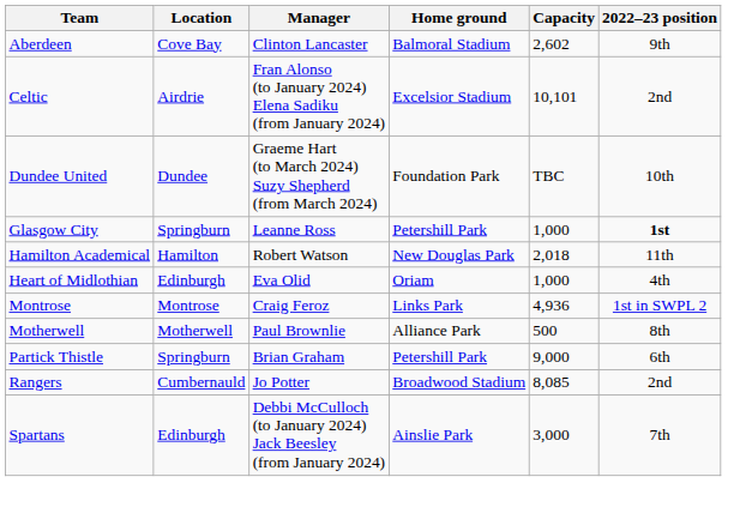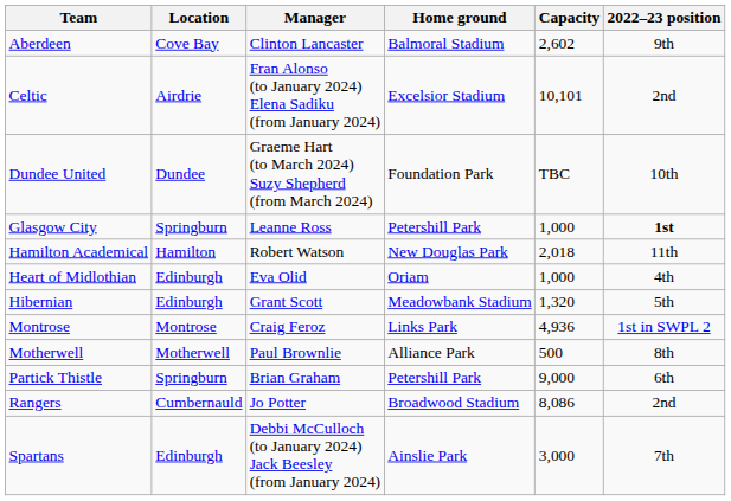 <table class="wikitable sortable">
 <tr>
 <th>Team</th>
 <th>Location</th>
 <th>Manager</th>
 <th>Home ground</th>
 <th>Capacity</th>
 <th data-sort-type="number">2022–23 position</th>
 </tr>
 <tr>
 <td><a href='#'>Aberdeen</a></td>
 <td><a href='#'>Cove Bay</a></td>
 <td> <a href='#'>Clinton Lancaster</a></td>
 <td><a href='#'>Balmoral Stadium</a></td>
 <td>2,602</td>
 <td align=center>9th</td>
 </tr>
 <tr>
 <td><a href='#'>Celtic</a></td>
 <td><a href='#'>Airdrie</a></td>
 <td> <a href='#'>Fran Alonso</a><br>(to January 2024)<br> <a href='#'>Elena Sadiku</a><br>(from January 2024)</td>
 <td><a href='#'>Excelsior Stadium</a></td>
 <td>10,101</td>
 <td align=center>2nd</td>
 </tr>
 <tr>
 <td><a href='#'>Dundee United</a></td>
 <td><a href='#'>Dundee</a></td>
 <td> Graeme Hart<br>(to March 2024)<br> <a href='#'>Suzy Shepherd</a><br>(from March 2024)</td>
 <td>Foundation Park</td>
 <td>TBC</td>
 <td align="center">10th</td>
 </tr>
 <tr>
 <td><a href='#'>Glasgow City</a></td>
 <td><a href='#'>Springburn</a></td>
 <td> <a href='#'>Leanne Ross</a></td>
 <td><a href='#'>Petershill Park</a></td>
 <td>1,000</td>
 <td align="center"><strong>1st</strong></td>
 </tr>
 <tr>
 <td><a href='#'>Hamilton Academical</a></td>
 <td><a href='#'>Hamilton</a></td>
 <td> Robert Watson</td>
 <td><a href='#'>New Douglas Park</a></td>
 <td>2,018</td>
 <td align=center>11th</td>
 </tr>
 <tr>
 <td><a href='#'>Heart of Midlothian</a></td>
 <td><a href='#'>Edinburgh</a></td>
 <td> <a href='#'>Eva Olid</a></td>
 <td><a href='#'>Oriam</a></td>
 <td>1,000</td>
 <td align=center>4th</td>
 </tr>
 <tr>
+<td><a href='#'>Hibernian</a></td>
+<td><a href='#'>Edinburgh</a></td>
+<td> <a href='#'>Grant Scott</a></td>
+<td><a href='#'>Meadowbank Stadium</a></td>
+<td>1,320</td>
+<td align=center>5th</td>
+</tr>
+<tr>
 <td><a href='#'>Montrose</a></td>
 <td><a href='#'>Montrose</a></td>
 <td> <a href='#'>Craig Feroz</a></td>
 <td><a href='#'>Links Park</a></td>
 <td>4,936</td>
 <td align=center><a href='#'>1st in SWPL 2</a></td>
 </tr>
 <tr>
 <td><a href='#'>Motherwell</a></td>
 <td><a href='#'>Motherwell</a></td>
 <td> <a href='#'>Paul Brownlie</a></td>
 <td>Alliance Park</td>
 <td>500</td>
 <td align=center>8th</td>
 </tr>
 <tr>
 <td><a href='#'>Partick Thistle</a></td>
 <td><a href='#'>Springburn</a></td>
 <td> <a href='#'>Brian Graham</a></td>
 <td><a href='#'>Petershill Park</a></td>
 <td>9,000</td>
 <td align=center>6th</td>
 </tr>
 <tr>
 <td><a href='#'>Rangers</a></td>
 <td><a href='#'>Cumbernauld</a></td>
 <td> <a href='#'>Jo Potter</a></td>
 <td><a href='#'>Broadwood Stadium</a></td>
-<td>8,085</td>
+<td>8,086</td>
 <td align=center>2nd</td>
 </tr>
 <tr>
 <td><a href='#'>Spartans</a></td>
 <td><a href='#'>Edinburgh</a></td>
 <td> <a href='#'>Debbi McCulloch</a><br>(to January 2024)<br> <a href='#'>Jack Beesley</a><br>(from January 2024)</td>
 <td><a href='#'>Ainslie Park</a></td>
 <td>3,000</td>
 <td align=center>7th</td>
 </tr>
 </table>
